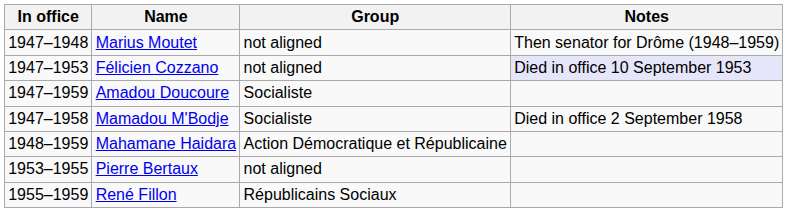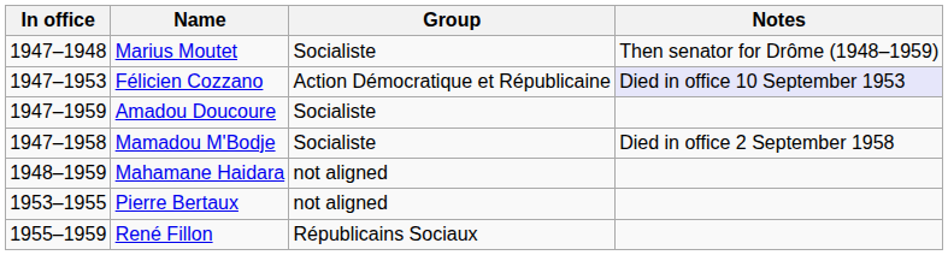 <table class="wikitable sortable">
 <tr>
 <th>In office</th>
 <th>Name</th>
 <th>Group</th>
 <th>Notes</th>
 </tr>
 <tr>
 <td>1947–1948</td>
 <td><a href='#'>Marius Moutet</a></td>
-<td>not aligned</td>
+<td>Socialiste</td>
 <td>Then senator for Drôme (1948–1959)</td>
 </tr>
 <tr>
 <td>1947–1953</td>
 <td><a href='#'>Félicien Cozzano</a></td>
-<td>not aligned</td>
+<td>Action Démocratique et Républicaine</td>
 <td style="background: lavender;">Died in office 10 September 1953</td>
 </tr>
 <tr>
 <td>1947–1959</td>
 <td><a href='#'>Amadou Doucoure</a></td>
 <td>Socialiste</td>
 <td></td>
 </tr>
 <tr>
 <td>1947–1958</td>
 <td><a href='#'>Mamadou M'Bodje</a></td>
 <td>Socialiste</td>
 <td>Died in office 2 September 1958</td>
 </tr>
 <tr>
 <td>1948–1959</td>
 <td><a href='#'>Mahamane Haidara</a></td>
-<td>Action Démocratique et Républicaine</td>
+<td>not aligned</td>
 </tr>
 <tr>
 <td>1953–1955</td>
 <td><a href='#'>Pierre Bertaux</a></td>
 <td>not aligned</td>
 <td></td>
 </tr>
 <tr>
 <td>1955–1959</td>
 <td><a href='#'>René Fillon</a></td>
 <td>Républicains Sociaux</td>
 <td></td>
 </tr>
 </table>
